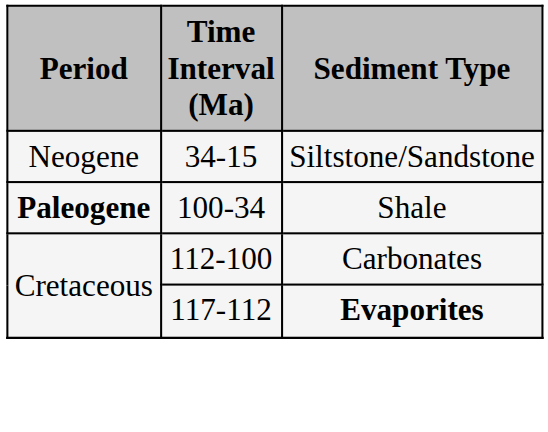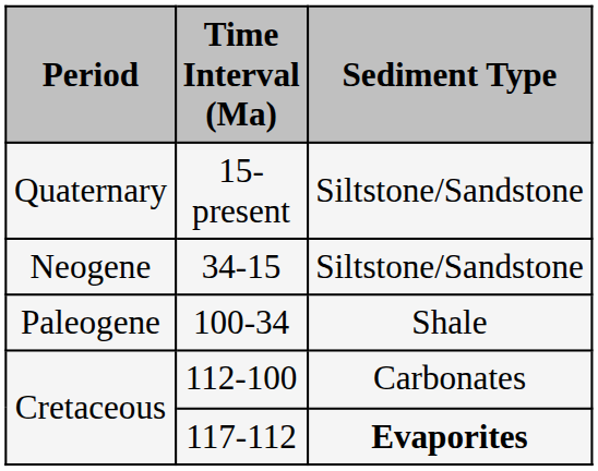 <table class="wikitable" align="right" style="width:35%; text-align:center; font-size:95%; border:1.5px solid black">
 <tr>
 <th style="background:#C0C0C0; color:solid black; border:1.5px solid black">Period</th>
 <th style="background:#C0C0C0; color:solid black; border:1.5px solid black">Time Interval (Ma)</th>
 <th style="background:#C0C0C0; color:solid black; border:1.5px solid black">Sediment Type</th>
 </tr>
 <tr>
+<td style="background:#F5F5F5; color:solid black; border:1.5px solid black">Quaternary</td>
+<td style="background:#F5F5F5; color:solid black; border:1.5px solid black">15-present</td>
+<td style="background:#F5F5F5; color:solid black; border:1.5px solid black">Siltstone/Sandstone</td>
+</tr>
+<tr>
 <td style="background:#F5F5F5; color:solid black; border:1.5px solid black">Neogene</td>
 <td style="background:#F5F5F5; color:solid black; border:1.5px solid black">34-15</td>
 <td style="background:#F5F5F5; color:solid black; border:1.5px solid black">Siltstone/Sandstone</td>
 </tr>
 <tr>
-<td style="background:#F5F5F5; color:solid black; border:1.5px solid black"><strong>Paleogene</strong></td>
+<td style="background:#F5F5F5; color:solid black; border:1.5px solid black">Paleogene</td>
 <td style="background:#F5F5F5; color:solid black; border:1.5px solid black">100-34</td>
 <td style="background:#F5F5F5; color:solid black; border:1.5px solid black">Shale</td>
 </tr>
 <tr>
 <td style="background:#F5F5F5; color:solid black; border:1.5px solid black" rowspan="2">Cretaceous</td>
 <td style="background:#F5F5F5; color:solid black; border:1.5px solid black">112-100</td>
 <td style="background:#F5F5F5; color:solid black; border:1.5px solid black">Carbonates</td>
 </tr>
 <tr>
 <td style="background:#F5F5F5; color:solid black; border:1.5px solid black">117-112</td>
 <td style="background:#F5F5F5; color:solid black; border:1.5px solid black"><strong>Evaporites</strong></td>
 </tr>
 <tr>
 </tr>
 </table>
